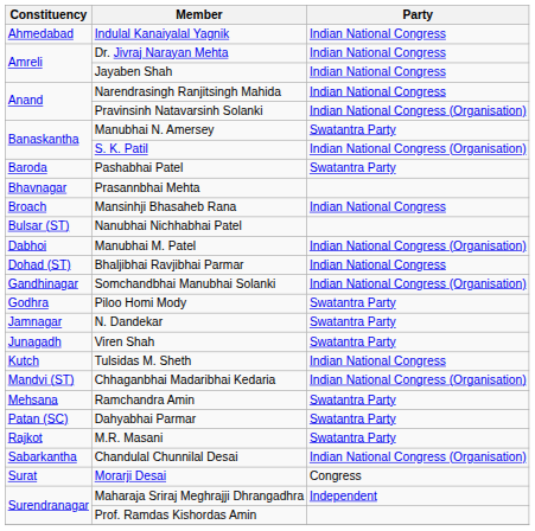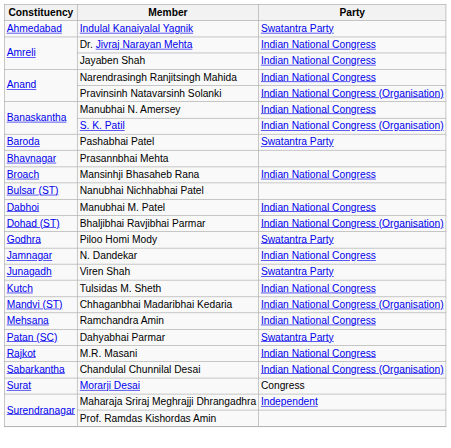 <table class="wikitable sortable">
 <tr>
 <th>Constituency</th>
 <th>Member</th>
 <th>Party</th>
 </tr>
 <tr>
 <td><a href='#'>Ahmedabad</a></td>
 <td><a href='#'>Indulal Kanaiyalal Yagnik</a></td>
-<td><a href='#'>Indian National Congress</a></td>
+<td><a href='#'>Swatantra Party</a></td>
 </tr>
 <tr>
 <td rowspan=2><a href='#'>Amreli</a></td>
 <td>Dr. <a href='#'>Jivraj Narayan Mehta</a></td>
 <td><a href='#'>Indian National Congress</a></td>
 </tr>
 <tr>
 <td>Jayaben Shah</td>
 <td><a href='#'>Indian National Congress</a></td>
 </tr>
 <tr>
 <td rowspan=2><a href='#'>Anand</a></td>
 <td>Narendrasingh Ranjitsingh Mahida</td>
 <td><a href='#'>Indian National Congress</a></td>
 </tr>
 <tr>
 <td>Pravinsinh Natavarsinh Solanki</td>
 <td><a href='#'>Indian National Congress (Organisation)</a></td>
 </tr>
 <tr>
 <td rowspan=2><a href='#'>Banaskantha</a></td>
 <td>Manubhai N. Amersey</td>
-<td><a href='#'>Swatantra Party</a></td>
+<td><a href='#'>Indian National Congress</a></td>
 </tr>
 <tr>
 <td><a href='#'>S. K. Patil</a></td>
 <td><a href='#'>Indian National Congress (Organisation)</a></td>
 </tr>
 <tr>
 <td><a href='#'>Baroda</a></td>
 <td>Pashabhai Patel</td>
 <td><a href='#'>Swatantra Party</a></td>
 </tr>
 <tr>
 <td><a href='#'>Bhavnagar</a></td>
 <td>Prasannbhai Mehta</td>
 <td></td>
 </tr>
 <tr>
 <td><a href='#'>Broach</a></td>
 <td>Mansinhji Bhasaheb Rana</td>
 <td><a href='#'>Indian National Congress</a></td>
 </tr>
 <tr>
 <td><a href='#'>Bulsar (ST)</a></td>
 <td>Nanubhai Nichhabhai Patel</td>
 <td></td>
 </tr>
 <tr>
 <td><a href='#'>Dabhoi</a></td>
 <td>Manubhai M. Patel</td>
-<td><a href='#'>Indian National Congress (Organisation)</a></td>
+<td><a href='#'>Indian National Congress</a></td>
 </tr>
 <tr>
 <td><a href='#'>Dohad (ST)</a></td>
 <td>Bhaljibhai Ravjibhai Parmar</td>
-<td><a href='#'>Indian National Congress</a></td>
-</tr>
-<tr>
-<td><a href='#'>Gandhinagar</a></td>
-<td>Somchandbhai Manubhai Solanki</td>
 <td><a href='#'>Indian National Congress (Organisation)</a></td>
 </tr>
 <tr>
 <td><a href='#'>Godhra</a></td>
 <td>Piloo Homi Mody</td>
 <td><a href='#'>Swatantra Party</a></td>
 </tr>
 <tr>
 <td><a href='#'>Jamnagar</a></td>
 <td>N. Dandekar</td>
-<td><a href='#'>Swatantra Party</a></td>
+<td><a href='#'>Indian National Congress</a></td>
 </tr>
 <tr>
 <td><a href='#'>Junagadh</a></td>
 <td>Viren Shah</td>
 <td><a href='#'>Swatantra Party</a></td>
 </tr>
 <tr>
 <td><a href='#'>Kutch</a></td>
 <td>Tulsidas M. Sheth</td>
 <td><a href='#'>Indian National Congress</a></td>
 </tr>
 <tr>
 <td><a href='#'>Mandvi (ST)</a></td>
 <td>Chhaganbhai Madaribhai Kedaria</td>
 <td><a href='#'>Indian National Congress (Organisation)</a></td>
 </tr>
 <tr>
 <td><a href='#'>Mehsana</a></td>
 <td>Ramchandra Amin</td>
-<td><a href='#'>Swatantra Party</a></td>
+<td><a href='#'>Indian National Congress</a></td>
 </tr>
 <tr>
 <td><a href='#'>Patan (SC)</a></td>
 <td>Dahyabhai Parmar</td>
 <td><a href='#'>Swatantra Party</a></td>
 </tr>
 <tr>
 <td><a href='#'>Rajkot</a></td>
 <td>M.R. Masani</td>
-<td><a href='#'>Swatantra Party</a></td>
+<td><a href='#'>Indian National Congress</a></td>
 </tr>
 <tr>
 <td><a href='#'>Sabarkantha</a></td>
 <td>Chandulal Chunnilal Desai</td>
 <td><a href='#'>Indian National Congress (Organisation)</a></td>
 </tr>
 <tr>
 <td><a href='#'>Surat</a></td>
 <td><a href='#'>Morarji Desai</a></td>
 <td>Congress</td>
 </tr>
 <tr>
 <td rowspan=2><a href='#'>Surendranagar</a></td>
 <td>Maharaja Sriraj Meghrajji Dhrangadhra</td>
 <td><a href='#'>Independent</a></td>
 </tr>
 <tr>
 <td>Prof. Ramdas Kishordas Amin</td>
 <td></td>
 </tr>
 <tr>
 </tr>
 </table>
